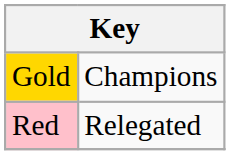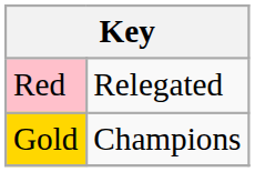 <table class="wikitable" style="font-size:85%">
 <tr>
 <th colspan=2>Key</th>
+</tr>
+<tr>
+<td bgcolor="pink">Red</td>
+<td>Relegated</td>
 </tr>
 <tr>
 <td bgcolor="gold">Gold</td>
 <td>Champions</td>
 </tr>
 <tr>
-<td bgcolor="pink">Red</td>
-<td>Relegated</td>
-</tr>
-<tr>
 </tr>
 </table>
